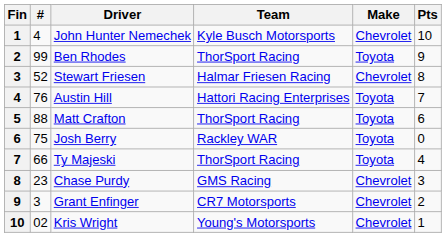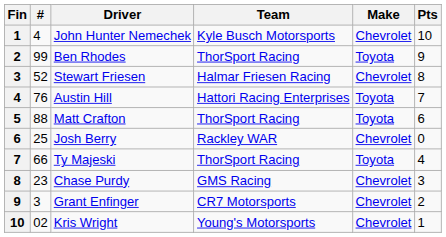 <table class="wikitable" style="font-size:95%">
 <tr>
 <th>Fin</th>
 <th>#</th>
 <th>Driver</th>
 <th>Team</th>
 <th>Make</th>
 <th>Pts</th>
 </tr>
 <tr>
 <th>1</th>
 <td>4</td>
 <td><a href='#'>John Hunter Nemechek</a></td>
 <td><a href='#'>Kyle Busch Motorsports</a></td>
 <td><a href='#'>Chevrolet</a></td>
 <td>10</td>
 </tr>
 <tr>
 <th>2</th>
 <td>99</td>
 <td><a href='#'>Ben Rhodes</a></td>
 <td><a href='#'>ThorSport Racing</a></td>
 <td><a href='#'>Toyota</a></td>
 <td>9</td>
 </tr>
 <tr>
 <th>3</th>
 <td>52</td>
 <td><a href='#'>Stewart Friesen</a></td>
 <td><a href='#'>Halmar Friesen Racing</a></td>
 <td><a href='#'>Chevrolet</a></td>
 <td>8</td>
 </tr>
 <tr>
 <th>4</th>
 <td>76</td>
 <td><a href='#'>Austin Hill</a></td>
 <td><a href='#'>Hattori Racing Enterprises</a></td>
 <td><a href='#'>Toyota</a></td>
 <td>7</td>
 </tr>
 <tr>
 <th>5</th>
 <td>88</td>
 <td><a href='#'>Matt Crafton</a></td>
 <td><a href='#'>ThorSport Racing</a></td>
 <td><a href='#'>Toyota</a></td>
 <td>6</td>
 </tr>
 <tr>
 <th>6</th>
-<td>75</td>
+<td>25</td>
 <td><a href='#'>Josh Berry</a></td>
 <td><a href='#'>Rackley WAR</a></td>
-<td><a href='#'>Toyota</a></td>
+<td><a href='#'>Chevrolet</a></td>
 <td>0</td>
 </tr>
 <tr>
 <th>7</th>
 <td>66</td>
 <td><a href='#'>Ty Majeski</a></td>
 <td><a href='#'>ThorSport Racing</a></td>
 <td><a href='#'>Toyota</a></td>
 <td>4</td>
 </tr>
 <tr>
 <th>8</th>
 <td>23</td>
 <td><a href='#'>Chase Purdy</a></td>
 <td><a href='#'>GMS Racing</a></td>
 <td><a href='#'>Chevrolet</a></td>
 <td>3</td>
 </tr>
 <tr>
 <th>9</th>
 <td>3</td>
 <td><a href='#'>Grant Enfinger</a></td>
 <td><a href='#'>CR7 Motorsports</a></td>
 <td><a href='#'>Chevrolet</a></td>
 <td>2</td>
 </tr>
 <tr>
 <th>10</th>
 <td>02</td>
 <td><a href='#'>Kris Wright</a></td>
 <td><a href='#'>Young's Motorsports</a></td>
 <td><a href='#'>Chevrolet</a></td>
 <td>1</td>
 </tr>
 </table>
